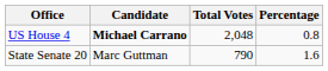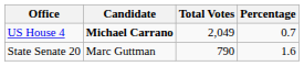 <table class="wikitable">
 <tr>
 <th>Office</th>
 <th>Candidate</th>
 <th>Total Votes</th>
 <th>Percentage</th>
 </tr>
 <tr>
 <td><a href='#'>US House 4</a></td>
 <td><strong>Michael Carrano</strong></td>
-<td align=right>2,048</td>
-<td align=right>0.8</td>
+<td align=right>2,049</td>
+<td align=right>0.7</td>
 </tr>
 <tr>
 <td>State Senate 20</td>
 <td>Marc Guttman</td>
 <td align=right>790</td>
 <td align=right>1.6</td>
 </tr>
 </table>
